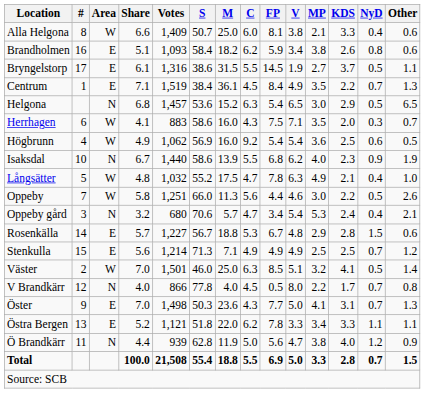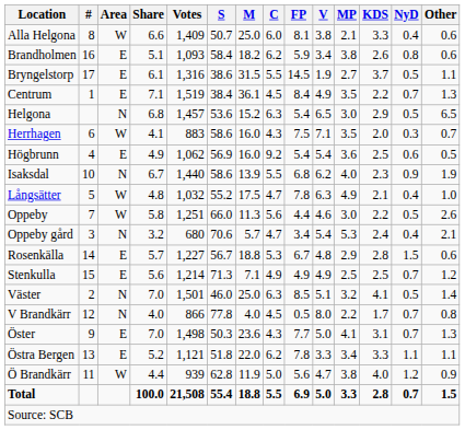 <table class="wikitable sortable" style=text-align:right>
 <tr>
 <th>Location</th>
 <th>#</th>
 <th>Area</th>
 <th>Share</th>
 <th>Votes</th>
 <th><a href='#'>S</a></th>
 <th><a href='#'>M</a></th>
 <th><a href='#'>C</a></th>
 <th><a href='#'>FP</a></th>
 <th><a href='#'>V</a></th>
 <th><a href='#'>MP</a></th>
 <th><a href='#'>KDS</a></th>
 <th><a href='#'>NyD</a></th>
 <th>Other</th>
 </tr>
 <tr>
 <td align=left>Alla Helgona</td>
 <td>8</td>
 <td>W</td>
 <td>6.6</td>
 <td>1,409</td>
 <td>50.7</td>
 <td>25.0</td>
 <td>6.0</td>
 <td>8.1</td>
 <td>3.8</td>
 <td>2.1</td>
 <td>3.3</td>
 <td>0.4</td>
 <td>0.6</td>
 </tr>
 <tr>
 <td align=left>Brandholmen</td>
 <td>16</td>
 <td>E</td>
 <td>5.1</td>
 <td>1,093</td>
 <td>58.4</td>
 <td>18.2</td>
 <td>6.2</td>
 <td>5.9</td>
 <td>3.4</td>
 <td>3.8</td>
 <td>2.6</td>
 <td>0.8</td>
 <td>0.6</td>
 </tr>
 <tr>
 <td align=left>Bryngelstorp</td>
 <td>17</td>
 <td>E</td>
 <td>6.1</td>
 <td>1,316</td>
 <td>38.6</td>
 <td>31.5</td>
 <td>5.5</td>
 <td>14.5</td>
 <td>1.9</td>
 <td>2.7</td>
 <td>3.7</td>
 <td>0.5</td>
 <td>1.1</td>
 </tr>
 <tr>
 <td align=left>Centrum</td>
 <td>1</td>
 <td>E</td>
 <td>7.1</td>
 <td>1,519</td>
 <td>38.4</td>
 <td>36.1</td>
 <td>4.5</td>
 <td>8.4</td>
 <td>4.9</td>
 <td>3.5</td>
 <td>2.2</td>
 <td>0.7</td>
 <td>1.3</td>
 </tr>
 <tr>
 <td align=left>Helgona</td>
 <td></td>
 <td>N</td>
 <td>6.8</td>
 <td>1,457</td>
 <td>53.6</td>
 <td>15.2</td>
 <td>6.3</td>
 <td>5.4</td>
 <td>6.5</td>
 <td>3.0</td>
 <td>2.9</td>
 <td>0.5</td>
 <td>6.5</td>
 </tr>
 <tr>
 <td align=left><a href='#'>Herrhagen</a></td>
 <td>6</td>
 <td>W</td>
 <td>4.1</td>
 <td>883</td>
 <td>58.6</td>
 <td>16.0</td>
 <td>4.3</td>
 <td>7.5</td>
 <td>7.1</td>
 <td>3.5</td>
 <td>2.0</td>
 <td>0.3</td>
 <td>0.7</td>
 </tr>
 <tr>
 <td align=left>Högbrunn</td>
 <td>4</td>
-<td>W</td>
+<td>E</td>
 <td>4.9</td>
 <td>1,062</td>
 <td>56.9</td>
 <td>16.0</td>
 <td>9.2</td>
 <td>5.4</td>
 <td>5.4</td>
 <td>3.6</td>
 <td>2.5</td>
 <td>0.6</td>
 <td>0.5</td>
 </tr>
 <tr>
 <td align=left>Isaksdal</td>
 <td>10</td>
 <td>N</td>
 <td>6.7</td>
 <td>1,440</td>
 <td>58.6</td>
 <td>13.9</td>
 <td>5.5</td>
 <td>6.8</td>
 <td>6.2</td>
 <td>4.0</td>
 <td>2.3</td>
 <td>0.9</td>
 <td>1.9</td>
 </tr>
 <tr>
 <td align=left><a href='#'>Långsätter</a></td>
 <td>5</td>
 <td>W</td>
 <td>4.8</td>
 <td>1,032</td>
 <td>55.2</td>
 <td>17.5</td>
 <td>4.7</td>
 <td>7.8</td>
 <td>6.3</td>
 <td>4.9</td>
 <td>2.1</td>
 <td>0.4</td>
 <td>1.0</td>
 </tr>
 <tr>
 <td align=left>Oppeby</td>
 <td>7</td>
 <td>W</td>
 <td>5.8</td>
 <td>1,251</td>
 <td>66.0</td>
 <td>11.3</td>
 <td>5.6</td>
 <td>4.4</td>
 <td>4.6</td>
 <td>3.0</td>
 <td>2.2</td>
 <td>0.5</td>
 <td>2.6</td>
 </tr>
 <tr>
 <td align=left>Oppeby gård</td>
 <td>3</td>
 <td>N</td>
 <td>3.2</td>
 <td>680</td>
 <td>70.6</td>
 <td>5.7</td>
 <td>4.7</td>
 <td>3.4</td>
 <td>5.4</td>
 <td>5.3</td>
 <td>2.4</td>
 <td>0.4</td>
 <td>2.1</td>
 </tr>
 <tr>
 <td align=left>Rosenkälla</td>
 <td>14</td>
 <td>E</td>
 <td>5.7</td>
 <td>1,227</td>
 <td>56.7</td>
 <td>18.8</td>
 <td>5.3</td>
 <td>6.7</td>
 <td>4.8</td>
 <td>2.9</td>
 <td>2.8</td>
 <td>1.5</td>
 <td>0.6</td>
 </tr>
 <tr>
 <td align=left>Stenkulla</td>
 <td>15</td>
 <td>E</td>
 <td>5.6</td>
 <td>1,214</td>
 <td>71.3</td>
 <td>7.1</td>
 <td>4.9</td>
 <td>4.9</td>
 <td>4.9</td>
 <td>2.5</td>
 <td>2.5</td>
 <td>0.7</td>
 <td>1.2</td>
 </tr>
 <tr>
 <td align=left>Väster</td>
 <td>2</td>
-<td>W</td>
+<td>N</td>
 <td>7.0</td>
 <td>1,501</td>
 <td>46.0</td>
 <td>25.0</td>
 <td>6.3</td>
 <td>8.5</td>
 <td>5.1</td>
 <td>3.2</td>
 <td>4.1</td>
 <td>0.5</td>
 <td>1.4</td>
 </tr>
 <tr>
 <td align=left>V Brandkärr</td>
 <td>12</td>
 <td>N</td>
 <td>4.0</td>
 <td>866</td>
 <td>77.8</td>
 <td>4.0</td>
 <td>4.5</td>
 <td>0.5</td>
 <td>8.0</td>
 <td>2.2</td>
 <td>1.7</td>
 <td>0.7</td>
 <td>0.8</td>
 </tr>
 <tr>
 <td align=left>Öster</td>
 <td>9</td>
 <td>E</td>
 <td>7.0</td>
 <td>1,498</td>
 <td>50.3</td>
 <td>23.6</td>
 <td>4.3</td>
 <td>7.7</td>
 <td>5.0</td>
 <td>4.1</td>
 <td>3.1</td>
 <td>0.7</td>
 <td>1.3</td>
 </tr>
 <tr>
 <td align=left>Östra Bergen</td>
 <td>13</td>
 <td>E</td>
 <td>5.2</td>
 <td>1,121</td>
 <td>51.8</td>
 <td>22.0</td>
 <td>6.2</td>
 <td>7.8</td>
 <td>3.3</td>
 <td>3.4</td>
 <td>3.3</td>
 <td>1.1</td>
 <td>1.1</td>
 </tr>
 <tr>
 <td align=left>Ö Brandkärr</td>
 <td>11</td>
-<td>N</td>
+<td>W</td>
 <td>4.4</td>
 <td>939</td>
 <td>62.8</td>
 <td>11.9</td>
 <td>5.0</td>
 <td>5.6</td>
 <td>4.7</td>
 <td>3.8</td>
 <td>4.0</td>
 <td>1.2</td>
 <td>0.9</td>
 </tr>
 <tr>
 <td align=left><strong>Total</strong></td>
 <td></td>
 <td></td>
 <td><strong>100.0</strong></td>
 <td><strong>21,508</strong></td>
 <td><strong>55.4</strong></td>
 <td><strong>18.8</strong></td>
 <td><strong>5.5</strong></td>
 <td><strong>6.9</strong></td>
 <td><strong>5.0</strong></td>
 <td><strong>3.3</strong></td>
 <td><strong>2.8</strong></td>
 <td><strong>0.7</strong></td>
 <td><strong>1.5</strong></td>
 </tr>
 <tr>
 <td align=left colspan=14>Source: SCB </td>
 </tr>
 </table>
